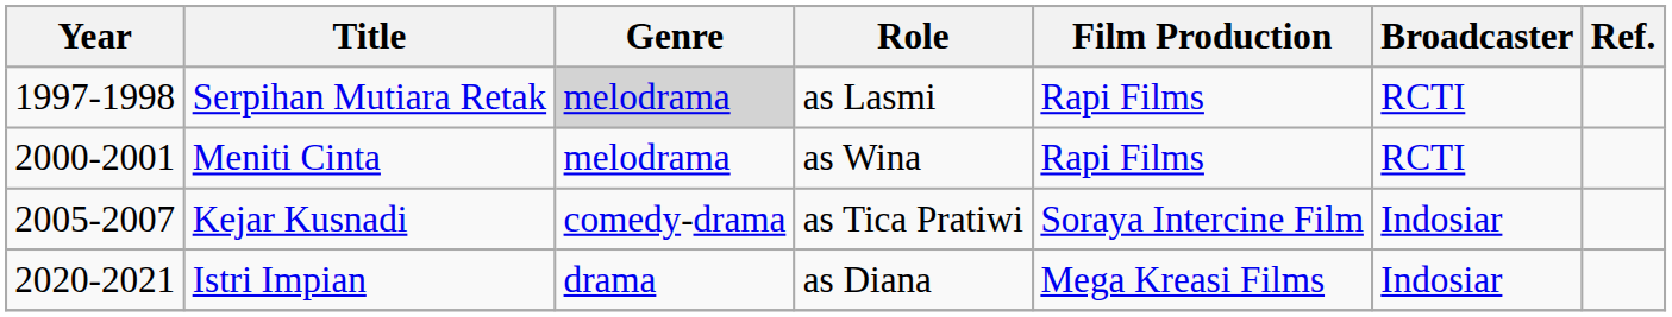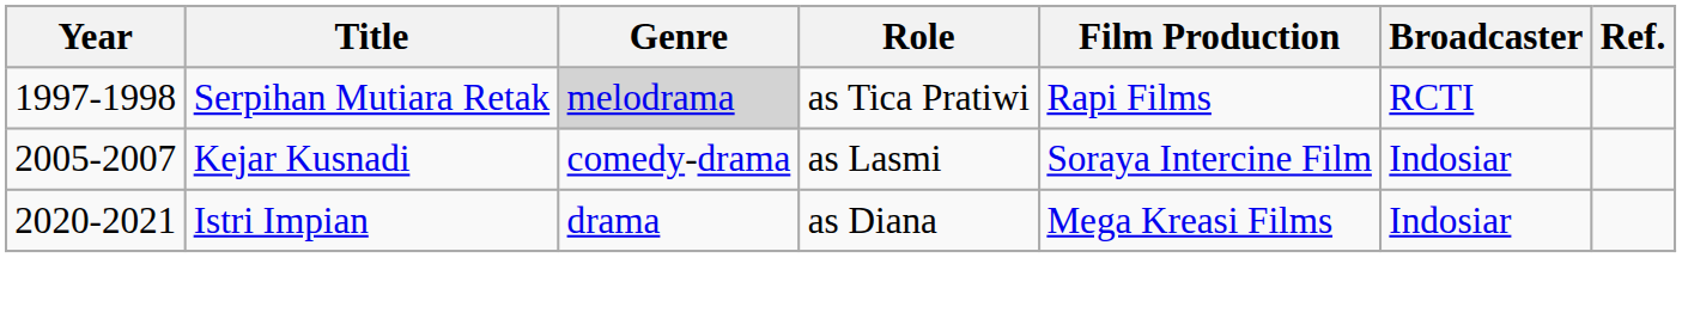 <table class="wikitable" style="font-size: 95%;">
 <tr>
 <th>Year</th>
 <th>Title</th>
 <th>Genre</th>
 <th>Role</th>
 <th>Film Production</th>
 <th>Broadcaster</th>
 <th>Ref.</th>
 </tr>
 <tr>
 <td>1997-1998</td>
 <td><a href='#'>Serpihan Mutiara Retak</a></td>
 <td style="background: lightgrey;"><a href='#'>melodrama</a></td>
-<td>as Lasmi</td>
-<td><a href='#'>Rapi Films</a></td>
-<td><a href='#'>RCTI</a></td>
-<td></td>
-</tr>
-<tr>
-<td>2000-2001</td>
-<td><a href='#'>Meniti Cinta</a></td>
-<td><a href='#'>melodrama</a></td>
-<td>as Wina</td>
+<td>as Tica Pratiwi</td>
 <td><a href='#'>Rapi Films</a></td>
 <td><a href='#'>RCTI</a></td>
 <td></td>
 </tr>
 <tr>
 <td>2005-2007</td>
 <td><a href='#'>Kejar Kusnadi</a></td>
 <td><a href='#'>comedy</a>-<a href='#'>drama</a></td>
-<td>as Tica Pratiwi</td>
+<td>as Lasmi</td>
 <td><a href='#'>Soraya Intercine Film</a></td>
 <td><a href='#'>Indosiar</a></td>
 <td></td>
 </tr>
 <tr>
 <td>2020-2021</td>
 <td><a href='#'>Istri Impian</a></td>
 <td><a href='#'>drama</a></td>
 <td>as Diana</td>
 <td><a href='#'>Mega Kreasi Films</a></td>
 <td><a href='#'>Indosiar</a></td>
 <td></td>
 </tr>
 <tr>
 </tr>
 </table>
